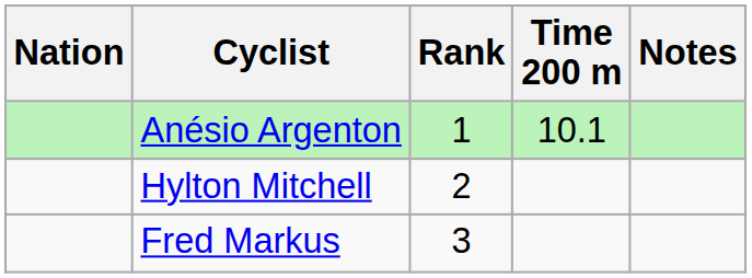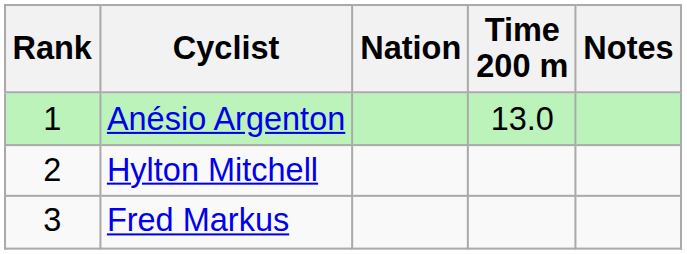 <table class="wikitable sortable" style="text-align:center">
 <tr>
+<th>Rank</th>
+<th>Cyclist</th>
 <th>Nation</th>
-<th>Cyclist</th>
-<th>Rank</th>
 <th>Time<br>200 m</th>
 <th>Notes</th>
 </tr>
 <tr bgcolor=bbf3bb>
+<td>1</td>
+<td align=left><a href='#'>Anésio Argenton</a></td>
 <td align=left></td>
-<td align=left><a href='#'>Anésio Argenton</a></td>
-<td>1</td>
-<td>10.1</td>
+<td>13.0</td>
 <td></td>
 </tr>
 <tr>
+<td>2</td>
+<td align=left><a href='#'>Hylton Mitchell</a></td>
 <td align=left></td>
-<td align=left><a href='#'>Hylton Mitchell</a></td>
-<td>2</td>
 <td></td>
 <td></td>
 </tr>
 <tr>
+<td>3</td>
+<td align=left><a href='#'>Fred Markus</a></td>
 <td align=left></td>
-<td align=left><a href='#'>Fred Markus</a></td>
-<td>3</td>
 <td></td>
 <td></td>
 </tr>
 </table>
